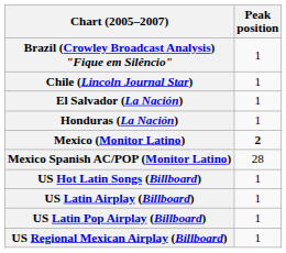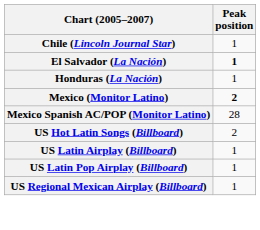 <table class="wikitable sortable plainrowheaders" style="text-align:center">
 <tr>
 <th>Chart (2005–2007)</th>
 <th>Peak<br>position</th>
-</tr>
-<tr>
-<th scope="row">Brazil (<a href='#'>Crowley Broadcast Analysis</a>)<br><em>"Fique em Silêncio"</em></th>
-<td>1</td>
 </tr>
 <tr>
 <th scope="row">Chile (<em><a href='#'>Lincoln Journal Star</a></em>)</th>
 <td>1</td>
 </tr>
 <tr>
 <th scope="row">El Salvador (<em><a href='#'>La Nación</a></em>)</th>
-<td>1</td>
+<td><strong>1</strong></td>
 </tr>
 <tr>
 <th scope="row">Honduras (<em><a href='#'>La Nación</a></em>)</th>
 <td>1</td>
 </tr>
 <tr>
 <th scope="row">Mexico (<a href='#'>Monitor Latino</a>)</th>
 <td><strong>2</strong></td>
 </tr>
 <tr>
 <th scope="row">Mexico Spanish AC/POP (<a href='#'>Monitor Latino</a>)</th>
 <td>28</td>
 </tr>
 <tr>
 <th scope="row">US <a href='#'>Hot Latin Songs</a> (<em><a href='#'>Billboard</a></em>)</th>
-<td>1</td>
+<td>2</td>
 </tr>
 <tr>
 <th scope="row">US <a href='#'>Latin Airplay</a> (<em><a href='#'>Billboard</a></em>)</th>
 <td>1</td>
 </tr>
 <tr>
 <th scope="row">US <a href='#'>Latin Pop Airplay</a> (<em><a href='#'>Billboard</a></em>)</th>
 <td>1</td>
 </tr>
 <tr>
 <th scope="row">US <a href='#'>Regional Mexican Airplay</a> (<em><a href='#'>Billboard</a></em>)</th>
 <td>1</td>
 </tr>
 </table>
